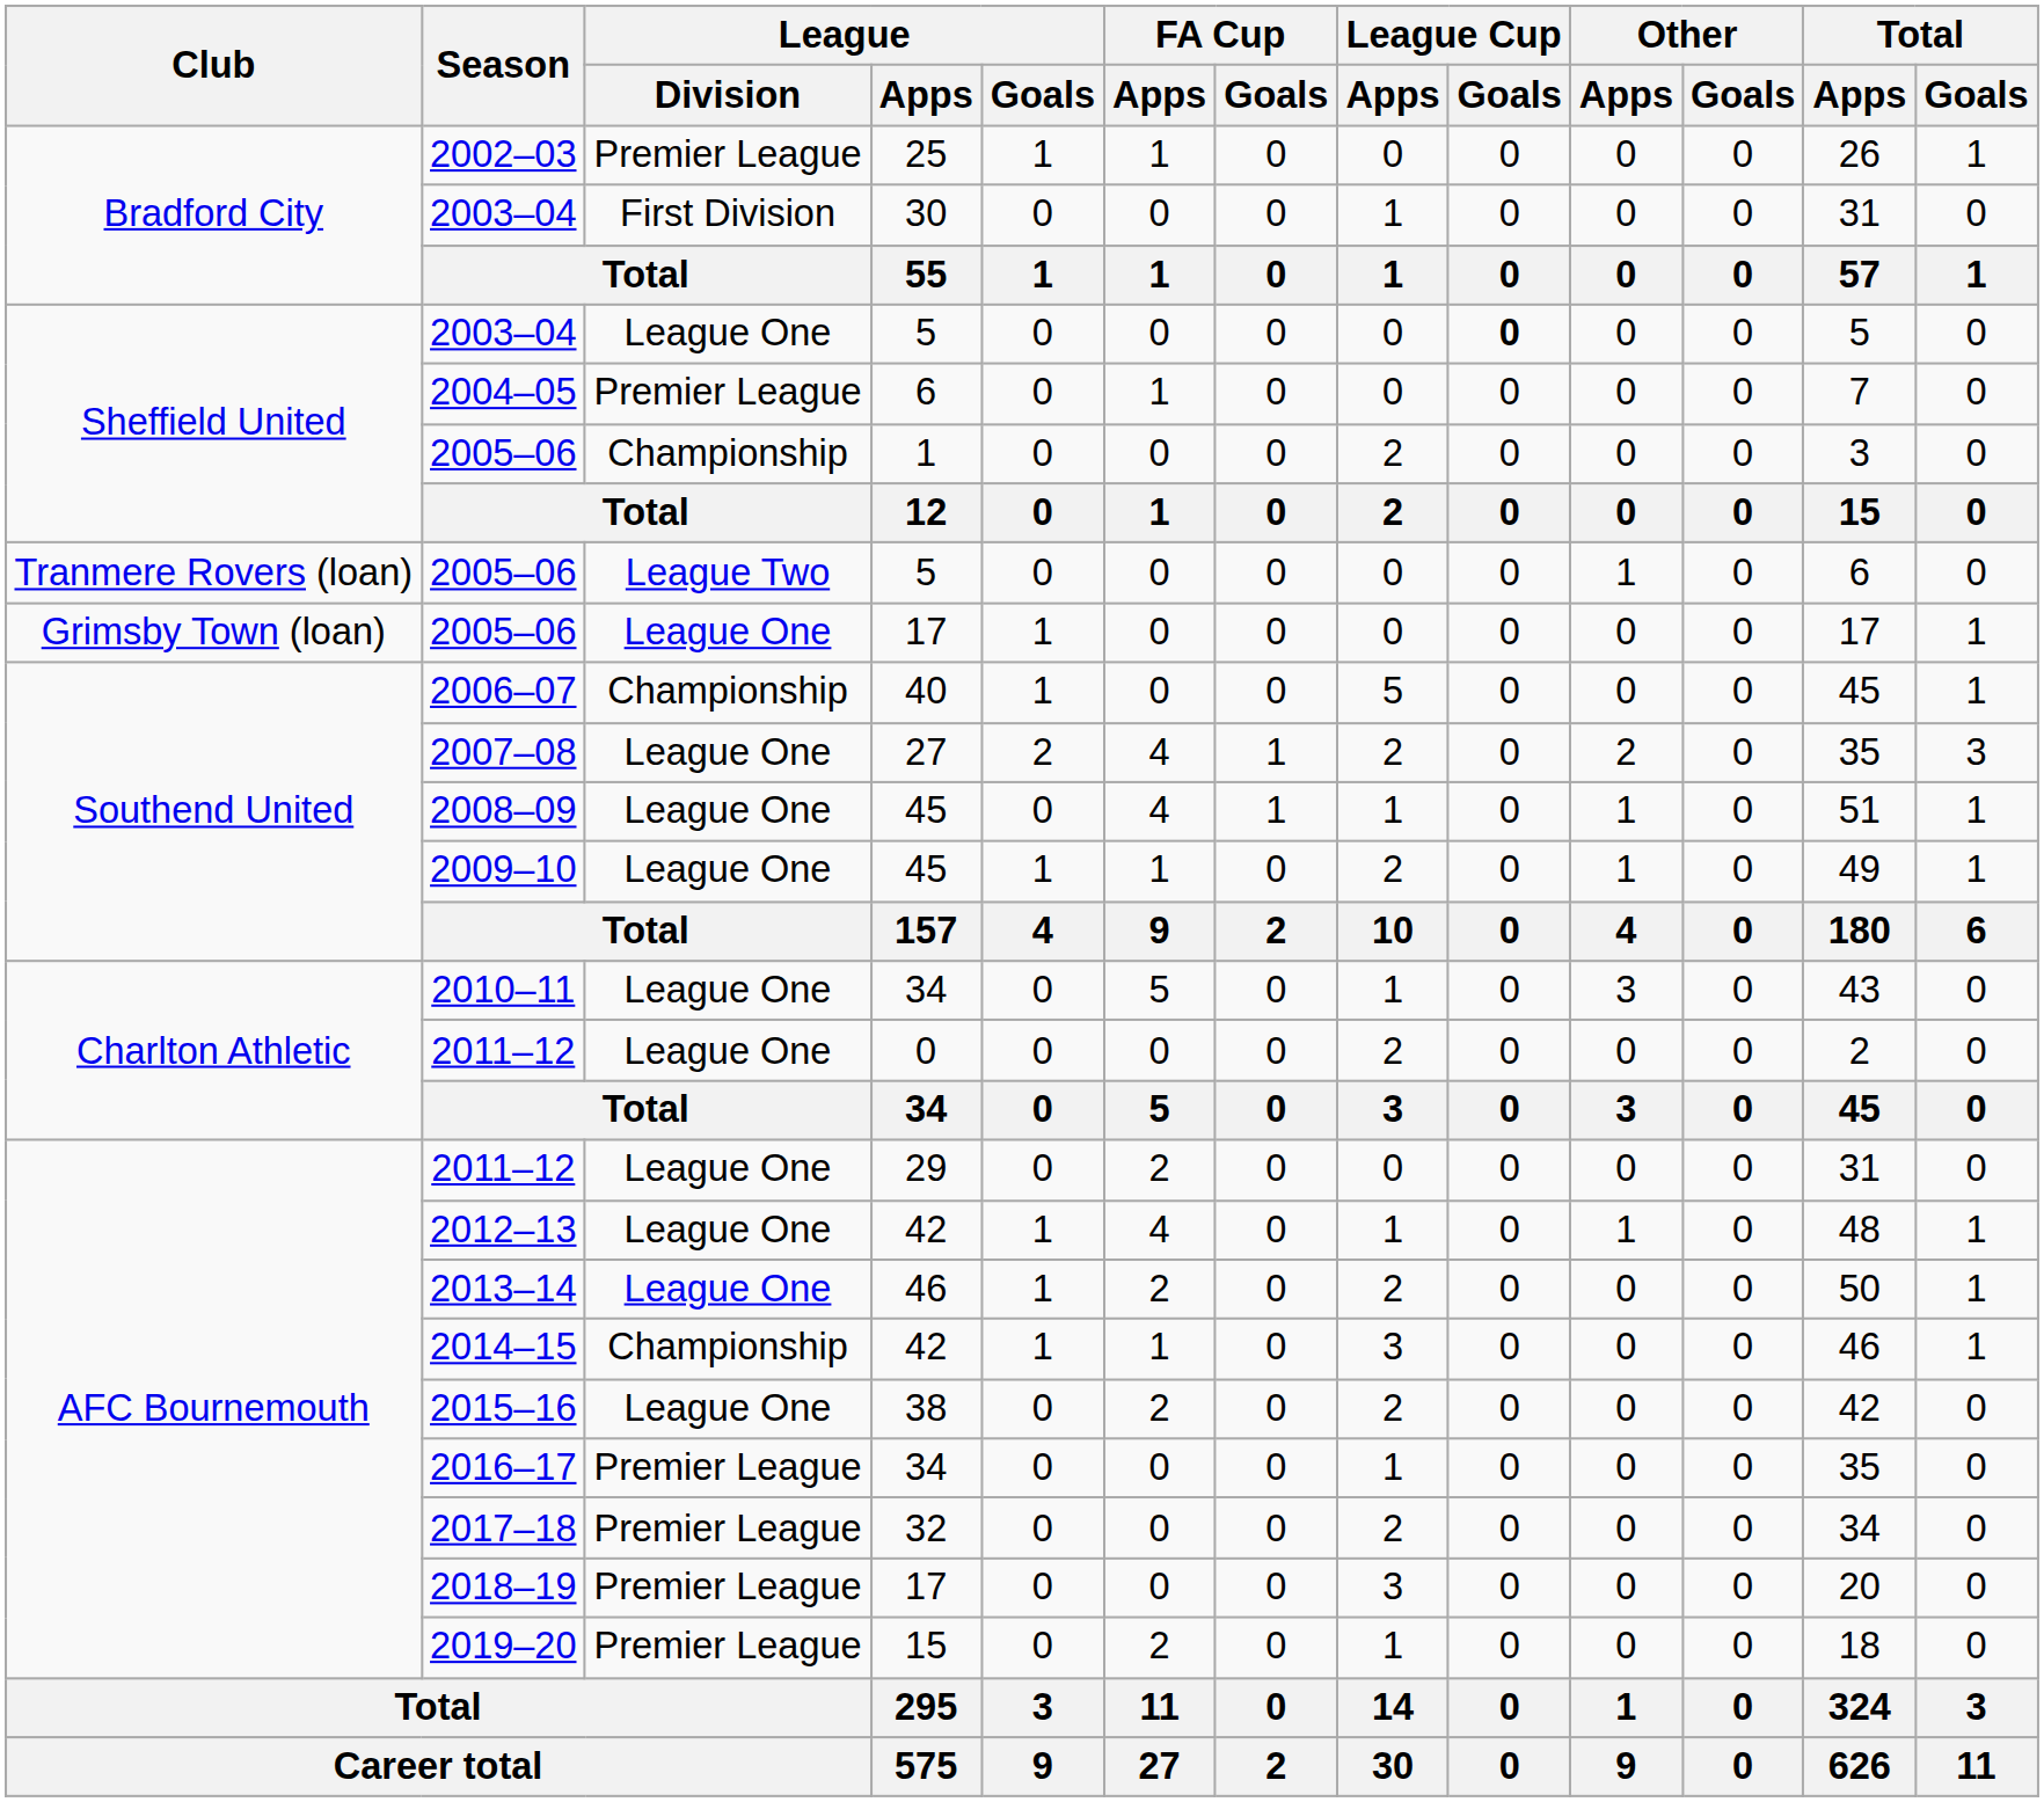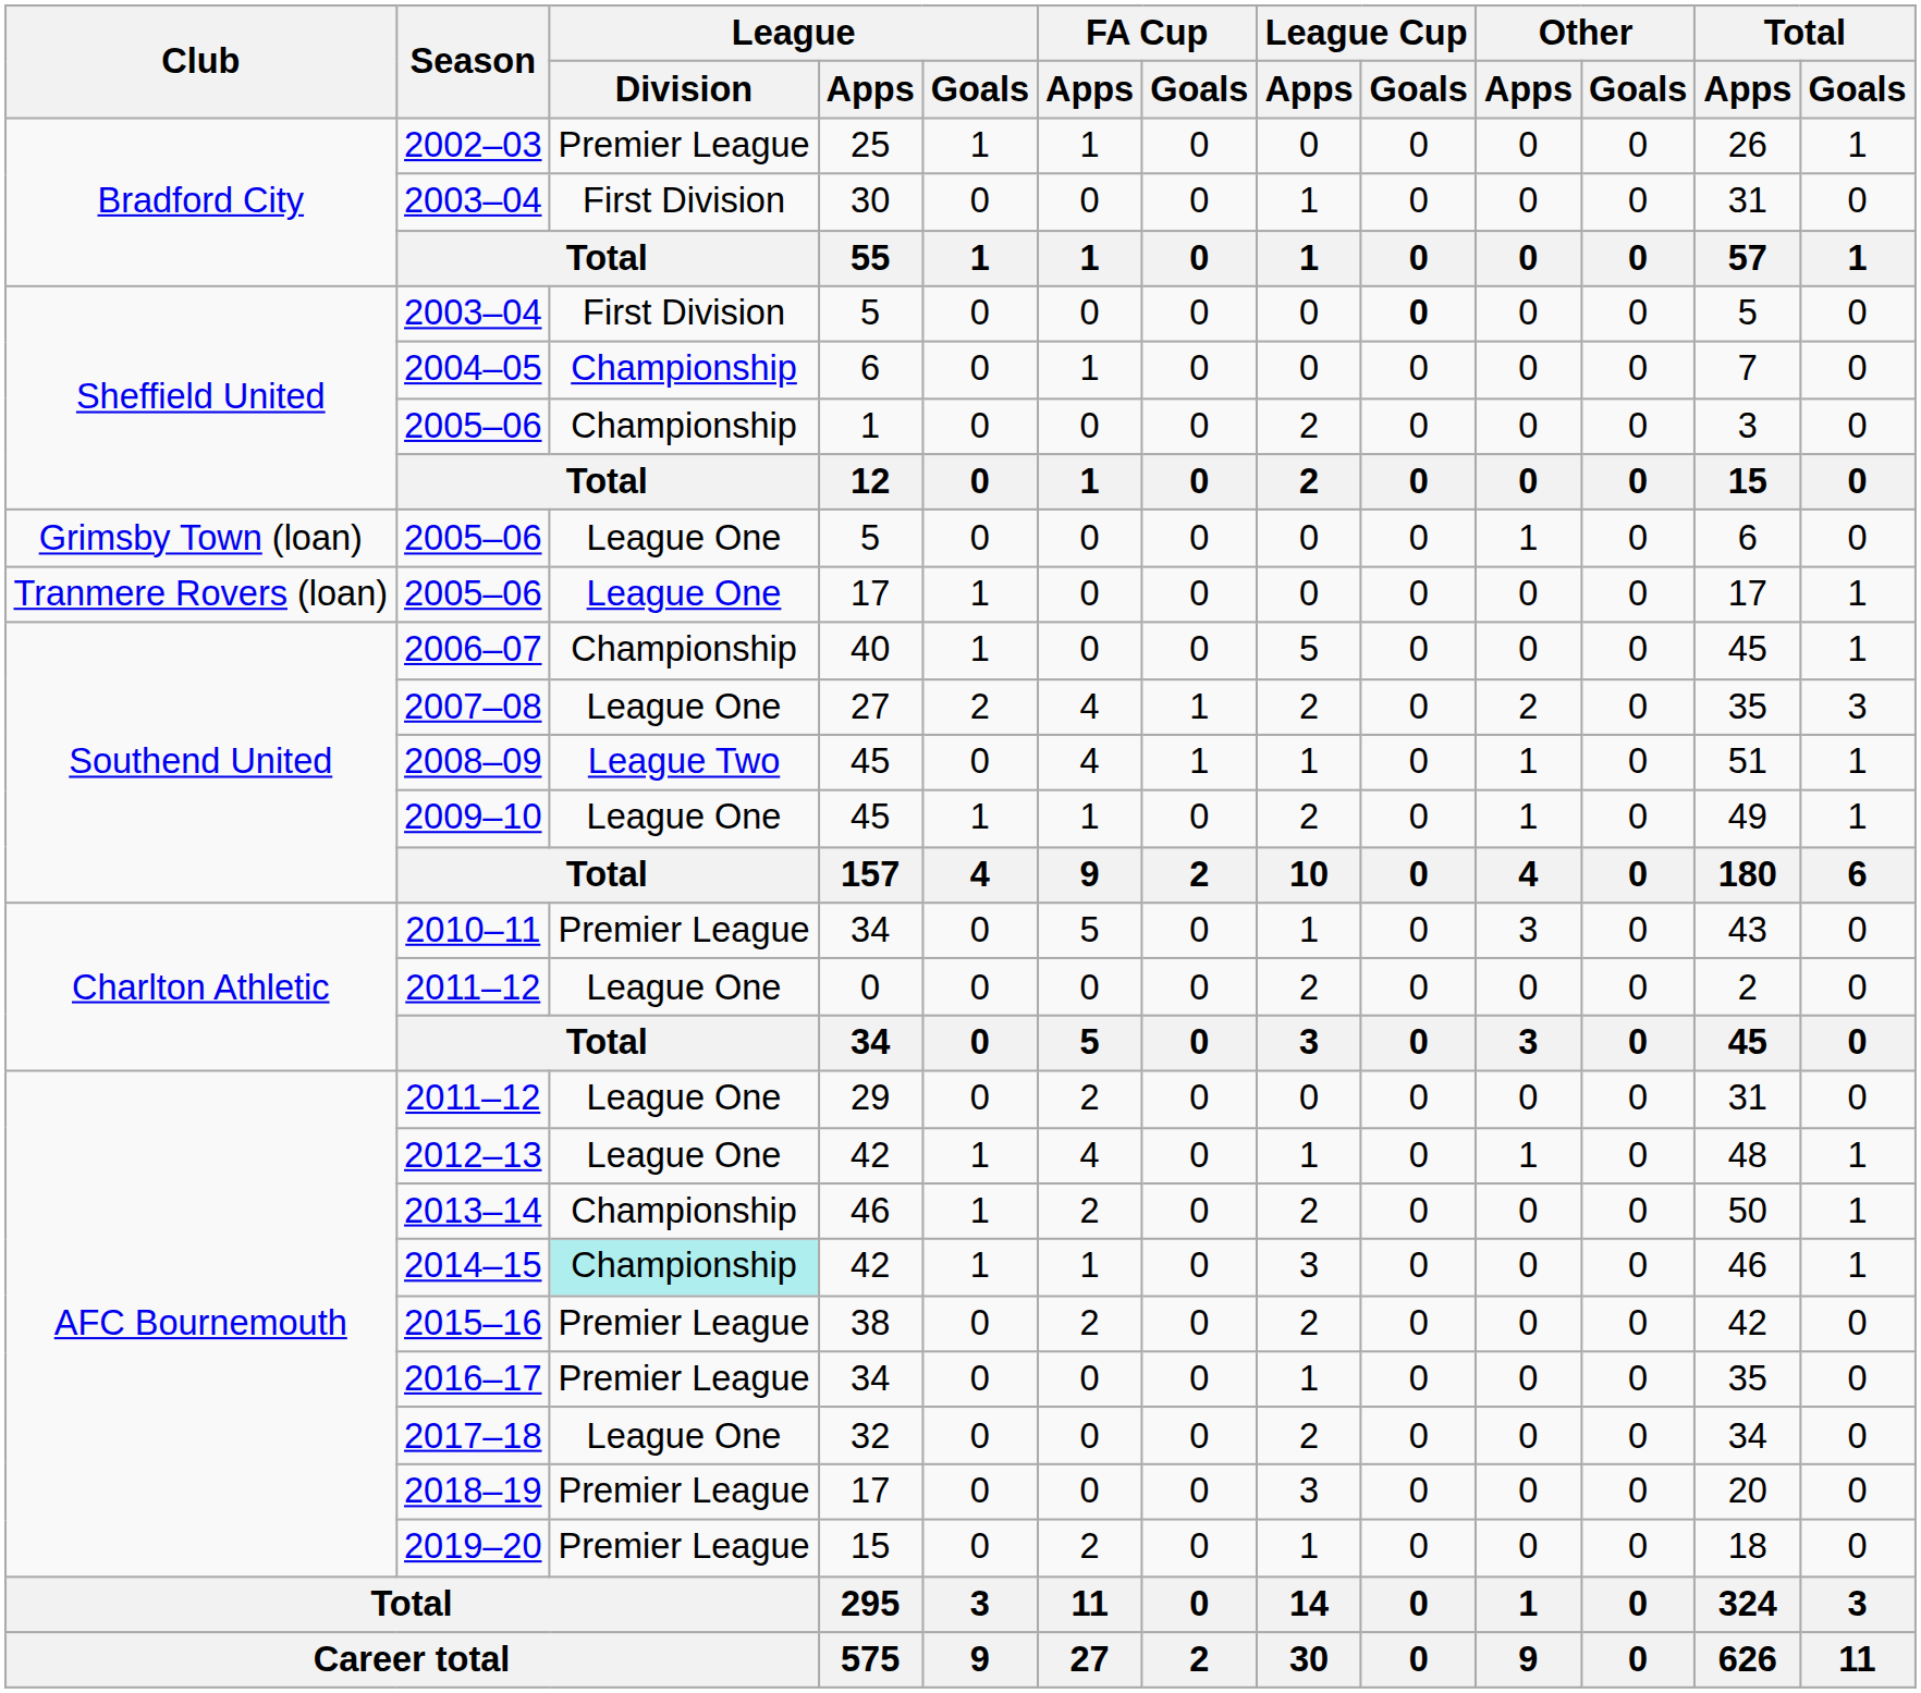 <table class="wikitable" style="text-align: center;">
 <tr>
 <th rowspan="2">Club</th>
 <th rowspan="2">Season</th>
 <th colspan="3">League</th>
 <th colspan="2">FA Cup</th>
 <th colspan="2">League Cup</th>
 <th colspan="2">Other</th>
 <th colspan="2">Total</th>
 </tr>
 <tr>
 <th>Division</th>
 <th>Apps</th>
 <th>Goals</th>
 <th>Apps</th>
 <th>Goals</th>
 <th>Apps</th>
 <th>Goals</th>
 <th>Apps</th>
 <th>Goals</th>
 <th>Apps</th>
 <th>Goals</th>
 </tr>
 <tr>
 <td rowspan=3><a href='#'>Bradford City</a></td>
 <td><a href='#'>2002–03</a></td>
 <td>Premier League</td>
 <td>25</td>
 <td>1</td>
 <td>1</td>
 <td>0</td>
 <td>0</td>
 <td>0</td>
 <td>0</td>
 <td>0</td>
 <td>26</td>
 <td>1</td>
 </tr>
 <tr>
 <td><a href='#'>2003–04</a></td>
 <td>First Division</td>
 <td>30</td>
 <td>0</td>
 <td>0</td>
 <td>0</td>
 <td>1</td>
 <td>0</td>
 <td>0</td>
 <td>0</td>
 <td>31</td>
 <td>0</td>
 </tr>
 <tr>
 <th colspan=2>Total</th>
 <th>55</th>
 <th>1</th>
 <th>1</th>
 <th>0</th>
 <th>1</th>
 <th>0</th>
 <th>0</th>
 <th>0</th>
 <th>57</th>
 <th>1</th>
 </tr>
 <tr>
 <td rowspan=4><a href='#'>Sheffield United</a></td>
 <td><a href='#'>2003–04</a></td>
-<td>League One</td>
+<td>First Division</td>
 <td>5</td>
 <td>0</td>
 <td>0</td>
 <td>0</td>
 <td>0</td>
 <td><strong>0</strong></td>
 <td>0</td>
 <td>0</td>
 <td>5</td>
 <td>0</td>
 </tr>
 <tr>
 <td><a href='#'>2004–05</a></td>
-<td>Premier League</td>
+<td><a href='#'>Championship</a></td>
 <td>6</td>
 <td>0</td>
 <td>1</td>
 <td>0</td>
 <td>0</td>
 <td>0</td>
 <td>0</td>
 <td>0</td>
 <td>7</td>
 <td>0</td>
 </tr>
 <tr>
 <td><a href='#'>2005–06</a></td>
 <td>Championship</td>
 <td>1</td>
 <td>0</td>
 <td>0</td>
 <td>0</td>
 <td>2</td>
 <td>0</td>
 <td>0</td>
 <td>0</td>
 <td>3</td>
 <td>0</td>
 </tr>
 <tr>
 <th colspan=2>Total</th>
 <th>12</th>
 <th>0</th>
 <th>1</th>
 <th>0</th>
 <th>2</th>
 <th>0</th>
 <th>0</th>
 <th>0</th>
 <th>15</th>
 <th>0</th>
 </tr>
 <tr>
-<td><a href='#'>Tranmere Rovers</a> (loan)</td>
+<td><a href='#'>Grimsby Town</a> (loan)</td>
 <td><a href='#'>2005–06</a></td>
-<td><a href='#'>League Two</a></td>
+<td>League One</td>
 <td>5</td>
 <td>0</td>
 <td>0</td>
 <td>0</td>
 <td>0</td>
 <td>0</td>
 <td>1</td>
 <td>0</td>
 <td>6</td>
 <td>0</td>
 </tr>
 <tr>
-<td><a href='#'>Grimsby Town</a> (loan)</td>
+<td><a href='#'>Tranmere Rovers</a> (loan)</td>
 <td><a href='#'>2005–06</a></td>
 <td><a href='#'>League One</a></td>
 <td>17</td>
 <td>1</td>
 <td>0</td>
 <td>0</td>
 <td>0</td>
 <td>0</td>
 <td>0</td>
 <td>0</td>
 <td>17</td>
 <td>1</td>
 </tr>
 <tr>
 <td rowspan=5><a href='#'>Southend United</a></td>
 <td><a href='#'>2006–07</a></td>
 <td>Championship</td>
 <td>40</td>
 <td>1</td>
 <td>0</td>
 <td>0</td>
 <td>5</td>
 <td>0</td>
 <td>0</td>
 <td>0</td>
 <td>45</td>
 <td>1</td>
 </tr>
 <tr>
 <td><a href='#'>2007–08</a></td>
 <td>League One</td>
 <td>27</td>
 <td>2</td>
 <td>4</td>
 <td>1</td>
 <td>2</td>
 <td>0</td>
 <td>2</td>
 <td>0</td>
 <td>35</td>
 <td>3</td>
 </tr>
 <tr>
 <td><a href='#'>2008–09</a></td>
-<td>League One</td>
+<td><a href='#'>League Two</a></td>
 <td>45</td>
 <td>0</td>
 <td>4</td>
 <td>1</td>
 <td>1</td>
 <td>0</td>
 <td>1</td>
 <td>0</td>
 <td>51</td>
 <td>1</td>
 </tr>
 <tr>
 <td><a href='#'>2009–10</a></td>
 <td>League One</td>
 <td>45</td>
 <td>1</td>
 <td>1</td>
 <td>0</td>
 <td>2</td>
 <td>0</td>
 <td>1</td>
 <td>0</td>
 <td>49</td>
 <td>1</td>
 </tr>
 <tr>
 <th colspan=2>Total</th>
 <th>157</th>
 <th>4</th>
 <th>9</th>
 <th>2</th>
 <th>10</th>
 <th>0</th>
 <th>4</th>
 <th>0</th>
 <th>180</th>
 <th>6</th>
 </tr>
 <tr>
 <td rowspan=3><a href='#'>Charlton Athletic</a></td>
 <td><a href='#'>2010–11</a></td>
-<td>League One</td>
+<td>Premier League</td>
 <td>34</td>
 <td>0</td>
 <td>5</td>
 <td>0</td>
 <td>1</td>
 <td>0</td>
 <td>3</td>
 <td>0</td>
 <td>43</td>
 <td>0</td>
 </tr>
 <tr>
 <td><a href='#'>2011–12</a></td>
 <td>League One</td>
 <td>0</td>
 <td>0</td>
 <td>0</td>
 <td>0</td>
 <td>2</td>
 <td>0</td>
 <td>0</td>
 <td>0</td>
 <td>2</td>
 <td>0</td>
 </tr>
 <tr>
 <th colspan=2>Total</th>
 <th>34</th>
 <th>0</th>
 <th>5</th>
 <th>0</th>
 <th>3</th>
 <th>0</th>
 <th>3</th>
 <th>0</th>
 <th>45</th>
 <th>0</th>
 </tr>
 <tr>
 <td rowspan=9><a href='#'>AFC Bournemouth</a></td>
 <td><a href='#'>2011–12</a></td>
 <td>League One</td>
 <td>29</td>
 <td>0</td>
 <td>2</td>
 <td>0</td>
 <td>0</td>
 <td>0</td>
 <td>0</td>
 <td>0</td>
 <td>31</td>
 <td>0</td>
 </tr>
 <tr>
 <td><a href='#'>2012–13</a></td>
 <td>League One</td>
 <td>42</td>
 <td>1</td>
 <td>4</td>
 <td>0</td>
 <td>1</td>
 <td>0</td>
 <td>1</td>
 <td>0</td>
 <td>48</td>
 <td>1</td>
 </tr>
 <tr>
 <td><a href='#'>2013–14</a></td>
-<td><a href='#'>League One</a></td>
+<td>Championship</td>
 <td>46</td>
 <td>1</td>
 <td>2</td>
 <td>0</td>
 <td>2</td>
 <td>0</td>
 <td>0</td>
 <td>0</td>
 <td>50</td>
 <td>1</td>
 </tr>
 <tr>
 <td><a href='#'>2014–15</a></td>
-<td>Championship</td>
+<td style="background: paleturquoise;">Championship</td>
 <td>42</td>
 <td>1</td>
 <td>1</td>
 <td>0</td>
 <td>3</td>
 <td>0</td>
 <td>0</td>
 <td>0</td>
 <td>46</td>
 <td>1</td>
 </tr>
 <tr>
 <td><a href='#'>2015–16</a></td>
-<td>League One</td>
+<td>Premier League</td>
 <td>38</td>
 <td>0</td>
 <td>2</td>
 <td>0</td>
 <td>2</td>
 <td>0</td>
 <td>0</td>
 <td>0</td>
 <td>42</td>
 <td>0</td>
 </tr>
 <tr>
 <td><a href='#'>2016–17</a></td>
 <td>Premier League</td>
 <td>34</td>
 <td>0</td>
 <td>0</td>
 <td>0</td>
 <td>1</td>
 <td>0</td>
 <td>0</td>
 <td>0</td>
 <td>35</td>
 <td>0</td>
 </tr>
 <tr>
 <td><a href='#'>2017–18</a></td>
-<td>Premier League</td>
+<td>League One</td>
 <td>32</td>
 <td>0</td>
 <td>0</td>
 <td>0</td>
 <td>2</td>
 <td>0</td>
 <td>0</td>
 <td>0</td>
 <td>34</td>
 <td>0</td>
 </tr>
 <tr>
 <td><a href='#'>2018–19</a></td>
 <td>Premier League</td>
 <td>17</td>
 <td>0</td>
 <td>0</td>
 <td>0</td>
 <td>3</td>
 <td>0</td>
 <td>0</td>
 <td>0</td>
 <td>20</td>
 <td>0</td>
 </tr>
 <tr>
 <td><a href='#'>2019–20</a></td>
 <td>Premier League</td>
 <td>15</td>
 <td>0</td>
 <td>2</td>
 <td>0</td>
 <td>1</td>
 <td>0</td>
 <td>0</td>
 <td>0</td>
 <td>18</td>
 <td>0</td>
 </tr>
 <tr>
 <th colspan=3>Total</th>
 <th>295</th>
 <th>3</th>
 <th>11</th>
 <th>0</th>
 <th>14</th>
 <th>0</th>
 <th>1</th>
 <th>0</th>
 <th>324</th>
 <th>3</th>
 </tr>
 <tr>
 <th colspan=3>Career total</th>
 <th>575</th>
 <th>9</th>
 <th>27</th>
 <th>2</th>
 <th>30</th>
 <th>0</th>
 <th>9</th>
 <th>0</th>
 <th>626</th>
 <th>11</th>
 </tr>
 </table>
